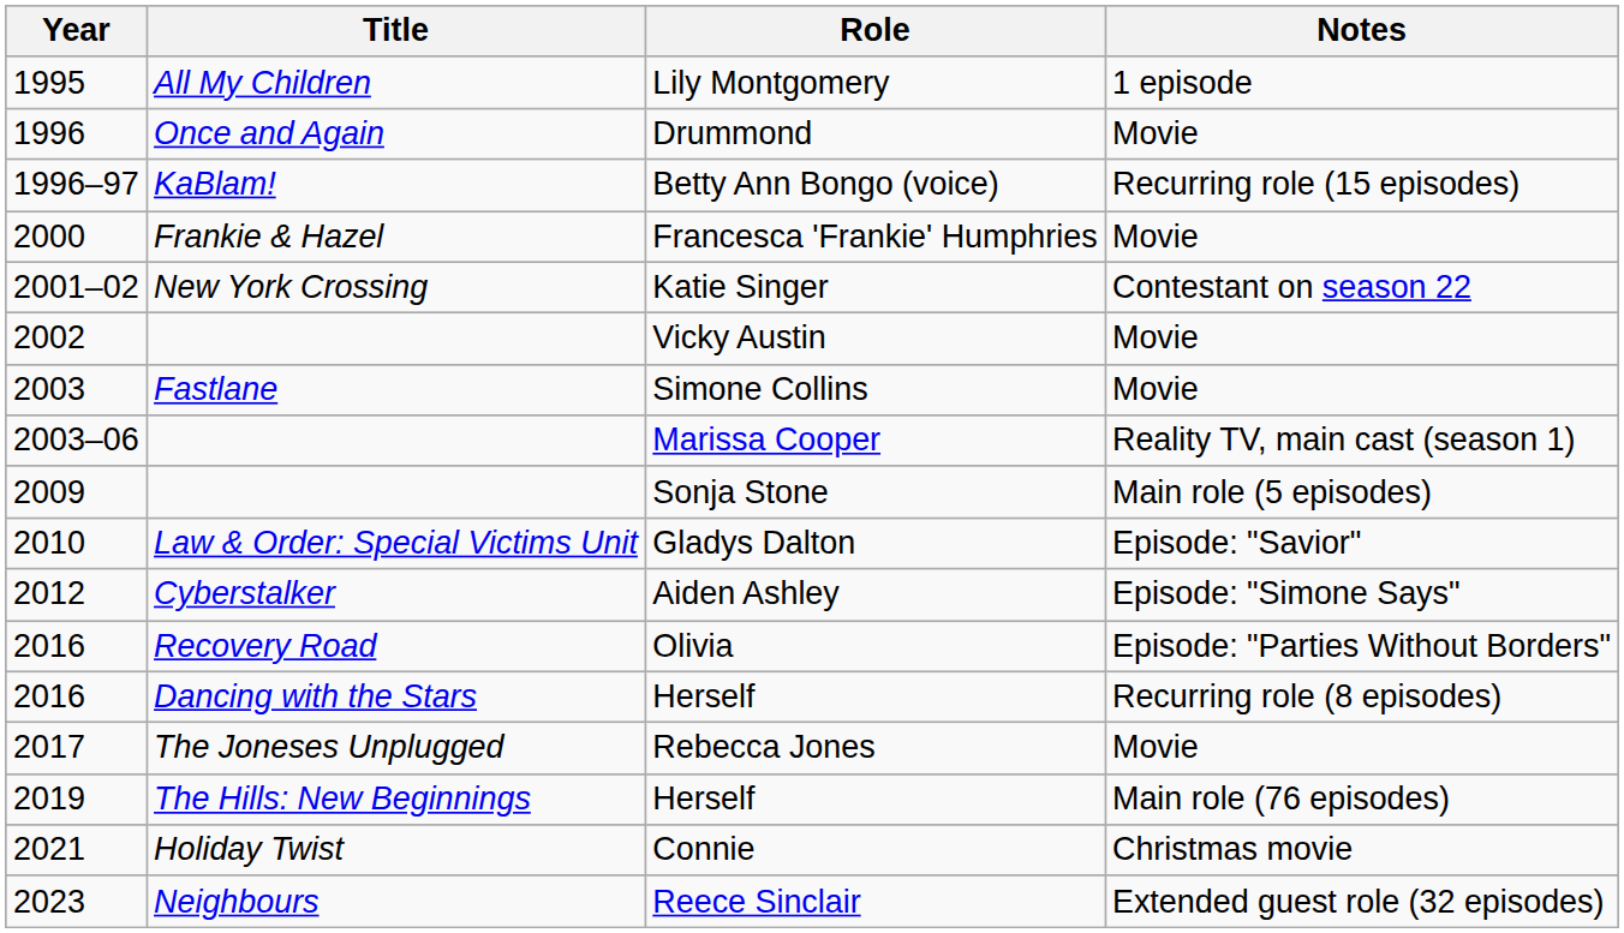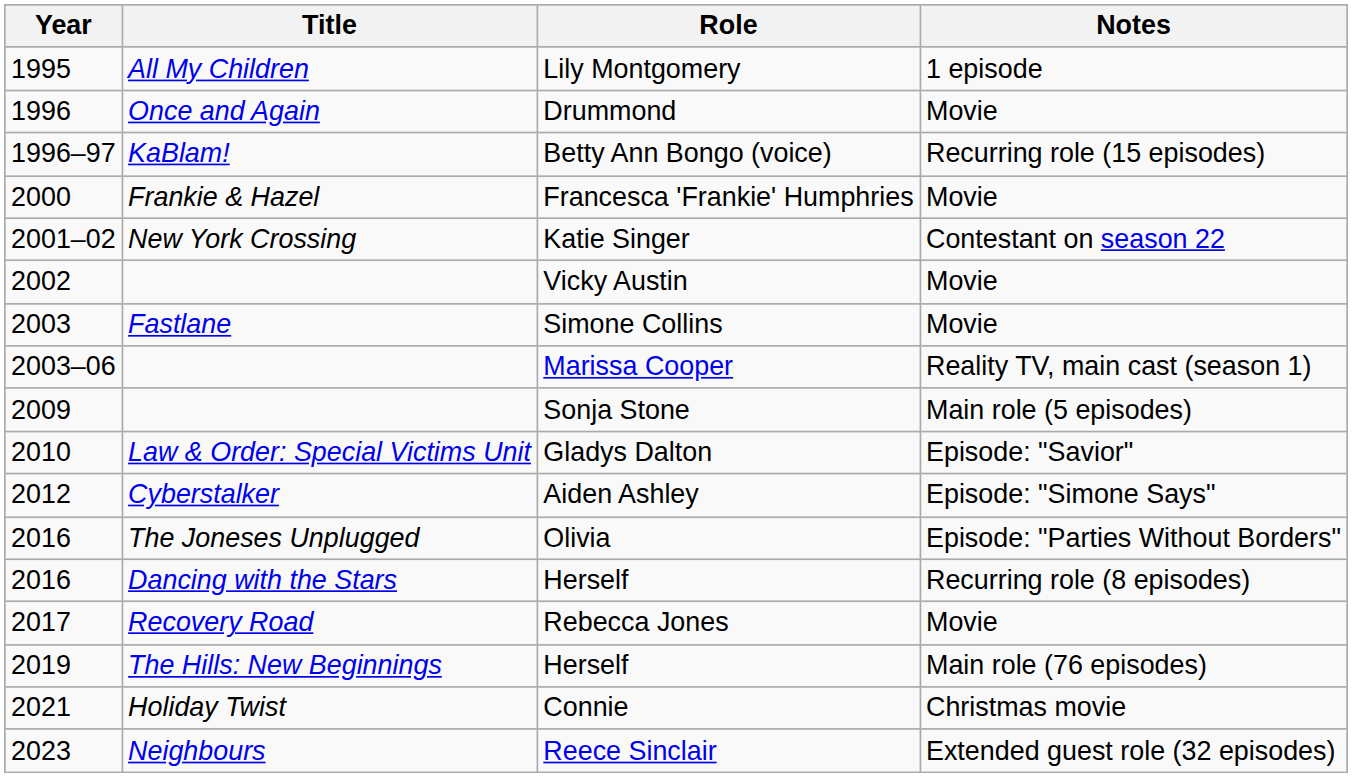 <table class="wikitable sortable">
 <tr>
 <th>Year</th>
 <th>Title</th>
 <th>Role</th>
 <th class="unsortable">Notes</th>
 </tr>
 <tr>
 <td>1995</td>
 <td><em><a href='#'>All My Children</a></em></td>
 <td>Lily Montgomery</td>
 <td>1 episode</td>
 </tr>
 <tr>
 <td>1996</td>
 <td><em><a href='#'>Once and Again</a></em></td>
 <td>Drummond</td>
 <td>Movie</td>
 </tr>
 <tr>
 <td>1996–97</td>
 <td><em><a href='#'>KaBlam!</a></em></td>
 <td>Betty Ann Bongo (voice)</td>
 <td>Recurring role (15 episodes)</td>
 </tr>
 <tr>
 <td>2000</td>
 <td><em>Frankie & Hazel</em></td>
 <td>Francesca 'Frankie' Humphries</td>
 <td>Movie</td>
 </tr>
 <tr>
 <td>2001–02</td>
 <td><em>New York Crossing</em></td>
 <td>Katie Singer</td>
 <td>Contestant on <a href='#'>season 22</a></td>
 </tr>
 <tr>
 <td>2002</td>
 <td><em></em></td>
 <td>Vicky Austin</td>
 <td>Movie</td>
 </tr>
 <tr>
 <td>2003</td>
 <td><em><a href='#'>Fastlane</a></em></td>
 <td>Simone Collins</td>
 <td>Movie</td>
 </tr>
 <tr>
 <td>2003–06</td>
 <td><em></em></td>
 <td><a href='#'>Marissa Cooper</a></td>
 <td>Reality TV, main cast (season 1)</td>
 </tr>
 <tr>
 <td>2009</td>
 <td><em></em></td>
 <td>Sonja Stone</td>
 <td>Main role (5 episodes)</td>
 </tr>
 <tr>
 <td>2010</td>
 <td><em><a href='#'>Law & Order: Special Victims Unit</a></em></td>
 <td>Gladys Dalton</td>
 <td>Episode: "Savior"</td>
 </tr>
 <tr>
 <td>2012</td>
 <td><em><a href='#'>Cyberstalker</a></em></td>
 <td>Aiden Ashley</td>
 <td>Episode: "Simone Says"</td>
 </tr>
 <tr>
 <td>2016</td>
-<td><em><a href='#'>Recovery Road</a></em></td>
+<td><em>The Joneses Unplugged</em></td>
 <td>Olivia</td>
 <td>Episode: "Parties Without Borders"</td>
 </tr>
 <tr>
 <td>2016</td>
 <td><em><a href='#'>Dancing with the Stars</a></em></td>
 <td>Herself</td>
 <td>Recurring role (8 episodes)</td>
 </tr>
 <tr>
 <td>2017</td>
-<td><em>The Joneses Unplugged</em></td>
+<td><em><a href='#'>Recovery Road</a></em></td>
 <td>Rebecca Jones</td>
 <td>Movie</td>
 </tr>
 <tr>
 <td>2019</td>
 <td><em><a href='#'>The Hills: New Beginnings</a></em></td>
 <td>Herself</td>
 <td>Main role (76 episodes)</td>
 </tr>
 <tr>
 <td>2021</td>
 <td><em>Holiday Twist</em></td>
 <td>Connie</td>
 <td>Christmas movie</td>
 </tr>
 <tr>
 <td>2023</td>
 <td><em><a href='#'>Neighbours</a></td>
 <td><a href='#'>Reece Sinclair</a></td>
 <td>Extended guest role (32 episodes)</td>
 </tr>
 <tr>
 </tr>
 </table>
